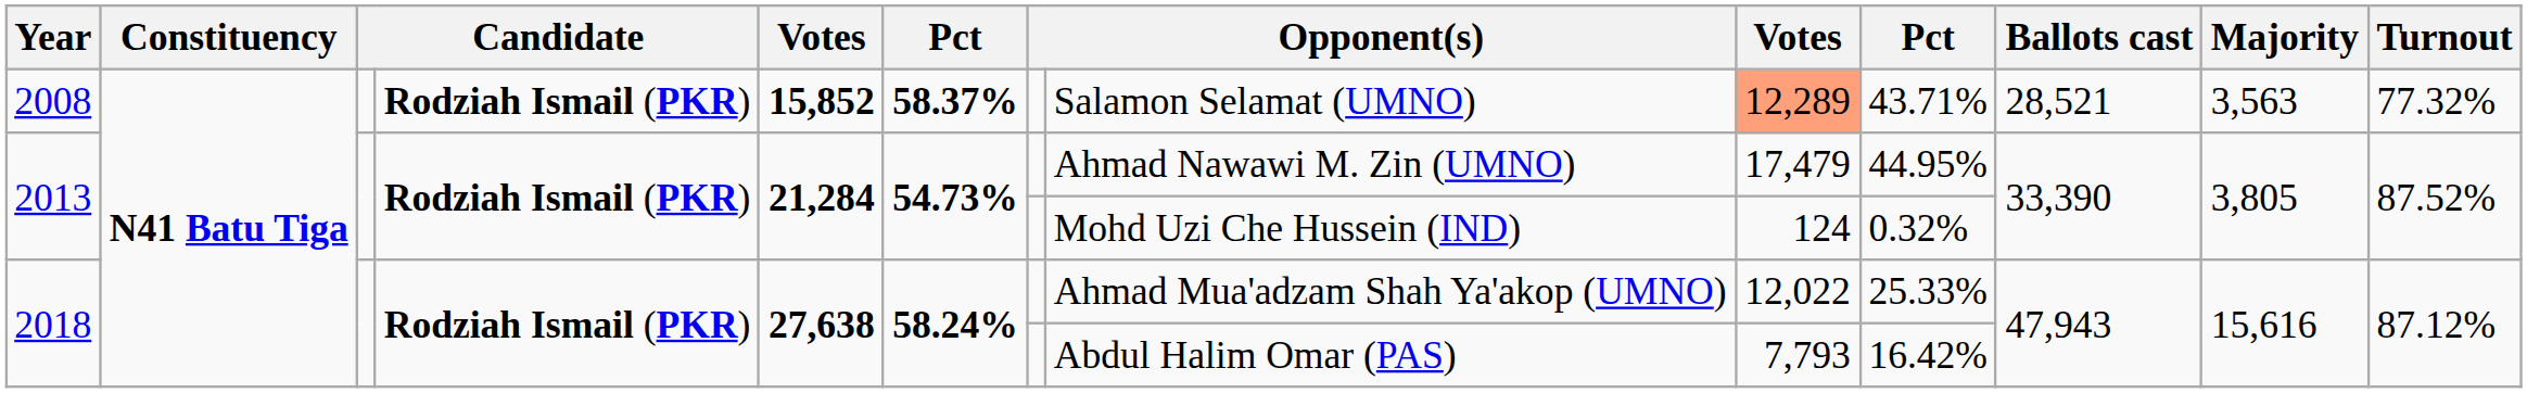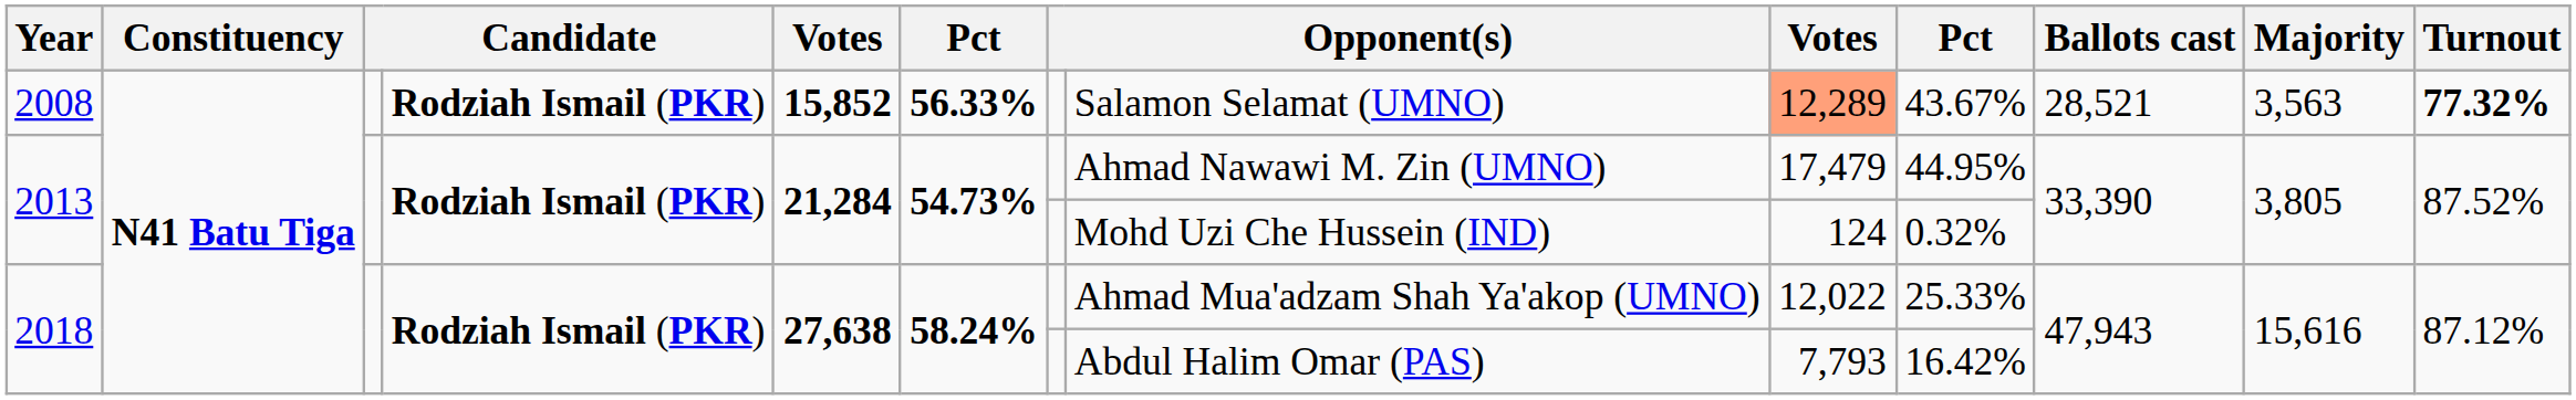 <table class="wikitable" style="margin:0.5em ; font-size:95%">
 <tr>
 <th>Year</th>
 <th>Constituency</th>
 <th colspan=2>Candidate</th>
 <th>Votes</th>
 <th>Pct</th>
 <th colspan=2>Opponent(s)</th>
 <th>Votes</th>
 <th>Pct</th>
 <th>Ballots cast</th>
 <th>Majority</th>
 <th>Turnout</th>
 </tr>
 <tr>
 <td><a href='#'>2008</a></td>
 <td rowspan=5><strong>N41 <a href='#'>Batu Tiga</a></strong></td>
 <td></td>
 <td><strong>Rodziah Ismail</strong> (<a href='#'><strong>PKR</strong></a>)</td>
 <td align="right"><strong>15,852</strong></td>
-<td><strong>58.37%</strong></td>
+<td><strong>56.33%</strong></td>
 <td></td>
 <td>Salamon Selamat (<a href='#'>UMNO</a>)</td>
 <td align="right" style="background: lightsalmon;">12,289</td>
-<td>43.71%</td>
+<td>43.67%</td>
 <td>28,521</td>
 <td>3,563</td>
-<td>77.32%</td>
+<td><strong>77.32%</strong></td>
 </tr>
 <tr>
 <td rowspan=2><a href='#'>2013</a></td>
 <td rowspan=2 ></td>
 <td rowspan=2><strong>Rodziah Ismail</strong> (<a href='#'><strong>PKR</strong></a>)</td>
 <td rowspan=2 align="right"><strong>21,284</strong></td>
 <td rowspan=2><strong>54.73%</strong></td>
 <td></td>
 <td>Ahmad Nawawi M. Zin (<a href='#'>UMNO</a>)</td>
 <td align="right">17,479</td>
 <td>44.95%</td>
 <td rowspan=2>33,390</td>
 <td rowspan=2>3,805</td>
 <td rowspan=2>87.52%</td>
 </tr>
 <tr>
 <td></td>
 <td>Mohd Uzi Che Hussein (<a href='#'>IND</a>)</td>
 <td align="right">124</td>
 <td>0.32%</td>
 </tr>
 <tr>
 <td rowspan=2><a href='#'>2018</a></td>
 <td rowspan=2 ></td>
 <td rowspan=2><strong>Rodziah Ismail</strong> (<a href='#'><strong>PKR</strong></a>)</td>
 <td rowspan=2 align="right"><strong>27,638</strong></td>
 <td rowspan=2><strong>58.24%</strong></td>
 <td></td>
 <td>Ahmad Mua'adzam Shah Ya'akop (<a href='#'>UMNO</a>)</td>
 <td align="right">12,022</td>
 <td>25.33%</td>
 <td rowspan=2>47,943</td>
 <td rowspan=2>15,616</td>
 <td rowspan=2>87.12%</td>
 </tr>
 <tr>
 <td></td>
 <td>Abdul Halim Omar (<a href='#'>PAS</a>)</td>
 <td align="right">7,793</td>
 <td>16.42%</td>
 </tr>
 </table>
